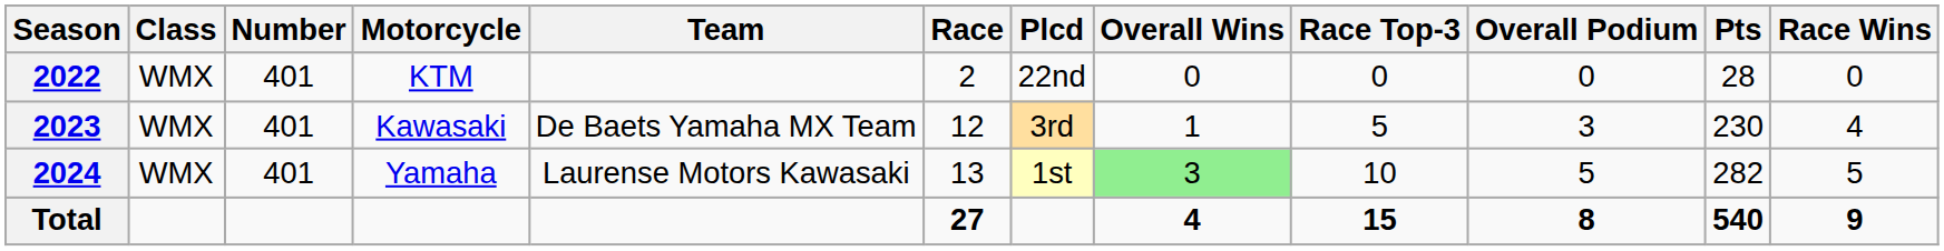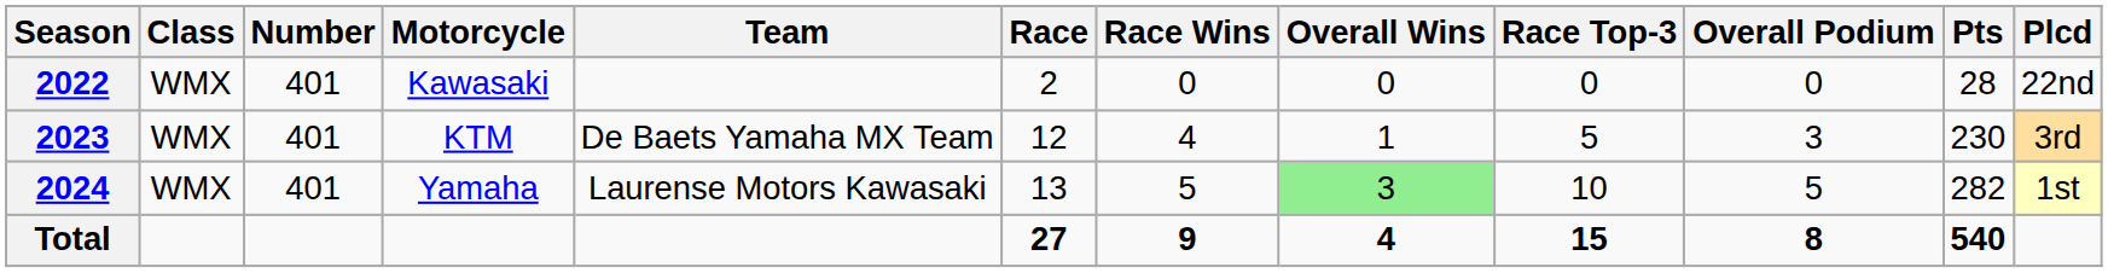 <table class="wikitable" style="font-size: 85%; text-align:center">
 <tr>
 <th>Season</th>
 <th>Class</th>
 <th>Number</th>
 <th>Motorcycle</th>
 <th>Team</th>
 <th>Race</th>
-<th>Plcd</th>
+<th>Race Wins</th>
 <th>Overall Wins</th>
 <th>Race Top-3</th>
 <th>Overall Podium</th>
 <th>Pts</th>
-<th>Race Wins</th>
+<th>Plcd</th>
 </tr>
 <tr>
 <th><a href='#'>2022</a></th>
 <td>WMX</td>
 <td>401</td>
-<td><a href='#'>KTM</a></td>
+<td><a href='#'>Kawasaki</a></td>
 <td></td>
 <td>2</td>
-<td>22nd</td>
+<td>0</td>
 <td>0</td>
 <td>0</td>
 <td>0</td>
 <td>28</td>
-<td>0</td>
+<td>22nd</td>
 </tr>
 <tr>
 <th><a href='#'>2023</a></th>
 <td>WMX</td>
 <td>401</td>
-<td><a href='#'>Kawasaki</a></td>
+<td><a href='#'>KTM</a></td>
 <td>De Baets Yamaha MX Team</td>
 <td>12</td>
-<td style="background:#ffdf9f;">3rd</td>
+<td>4</td>
 <td>1</td>
 <td>5</td>
 <td>3</td>
 <td>230</td>
-<td>4</td>
+<td style="background:#ffdf9f;">3rd</td>
 </tr>
 <tr>
 <th><a href='#'>2024</a></th>
 <td>WMX</td>
 <td>401</td>
 <td><a href='#'>Yamaha</a></td>
 <td>Laurense Motors Kawasaki</td>
 <td>13</td>
-<td style="background:#ffffbf;">1st</td>
+<td>5</td>
 <td style="background: lightgreen;">3</td>
 <td>10</td>
 <td>5</td>
 <td>282</td>
-<td>5</td>
+<td style="background:#ffffbf;">1st</td>
 </tr>
 <tr>
 <th>Total</th>
 <td></td>
 <td></td>
 <td></td>
 <td></td>
 <td><strong>27</strong></td>
-<td></td>
+<td><strong>9</strong></td>
 <td><strong>4</strong></td>
 <td><strong>15</strong></td>
 <td><strong>8</strong></td>
 <td><strong>540</strong></td>
-<td><strong>9</strong></td>
+<td></td>
 </tr>
 </table>
